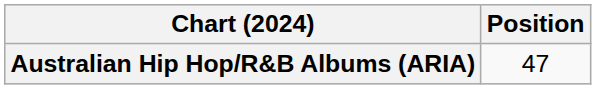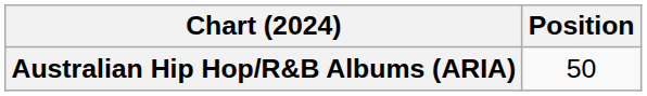 <table class="wikitable plainrowheaders" style="text-align:center">
 <tr>
 <th scope="col">Chart (2024)</th>
 <th scope="col">Position</th>
 </tr>
 <tr>
 <th scope="row">Australian Hip Hop/R&B Albums (ARIA)</th>
-<td>47</td>
+<td>50</td>
 </tr>
 </table>
